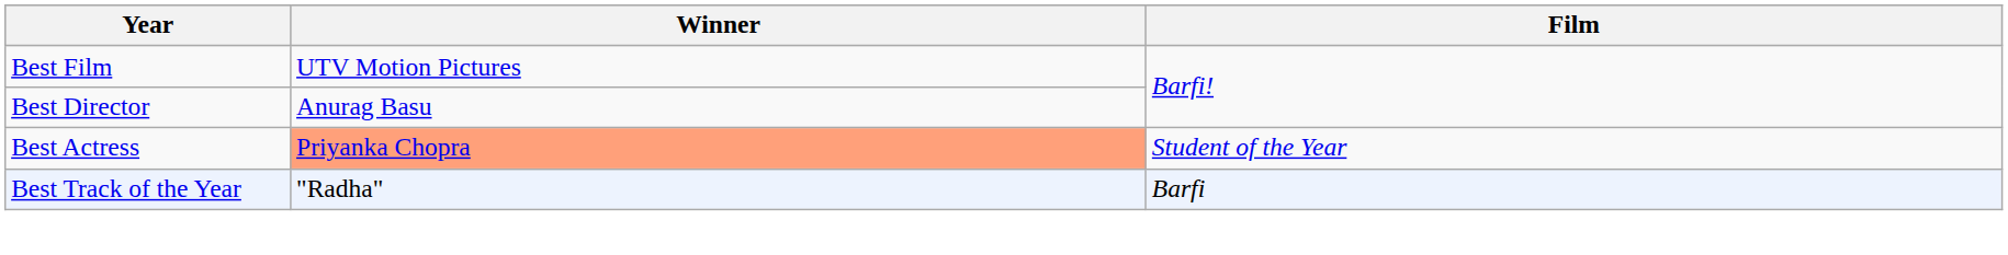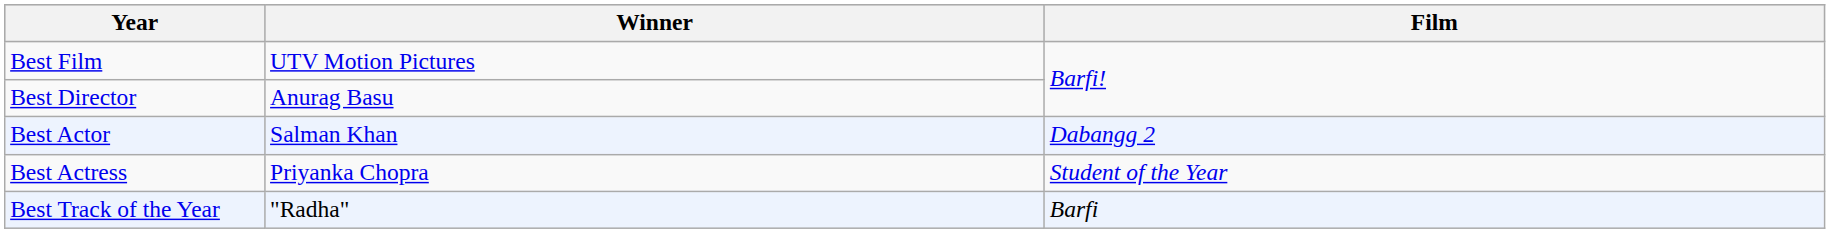 <table class="wikitable" style="width:98%;">
 <tr style="background:#bebebe;">
 <th style="width:10%;">Year</th>
 <th style="width:30%;">Winner</th>
 <th style="width:30%;">Film</th>
 </tr>
 <tr>
 <td><a href='#'>Best Film</a></td>
 <td><a href='#'>UTV Motion Pictures</a></td>
 <td rowspan="2"><em><a href='#'>Barfi!</a></em></td>
 </tr>
 <tr>
 <td><a href='#'>Best Director</a></td>
 <td><a href='#'>Anurag Basu</a></td>
 </tr>
+<tr bgcolor=#edf3fe>
+<td><a href='#'>Best Actor</a></td>
+<td><a href='#'>Salman Khan</a></td>
+<td><em><a href='#'>Dabangg 2</a></em></td>
+</tr>
 <tr>
 <td><a href='#'>Best Actress</a></td>
-<td style="background: lightsalmon;"><a href='#'>Priyanka Chopra</a></td>
+<td><a href='#'>Priyanka Chopra</a></td>
 <td><em><a href='#'>Student of the Year</a></em></td>
 </tr>
 <tr bgcolor=#edf3fe>
 <td><a href='#'>Best Track of the Year</a></td>
 <td>"Radha"</td>
 <td><em>Barfi</em></td>
 </tr>
 </table>
